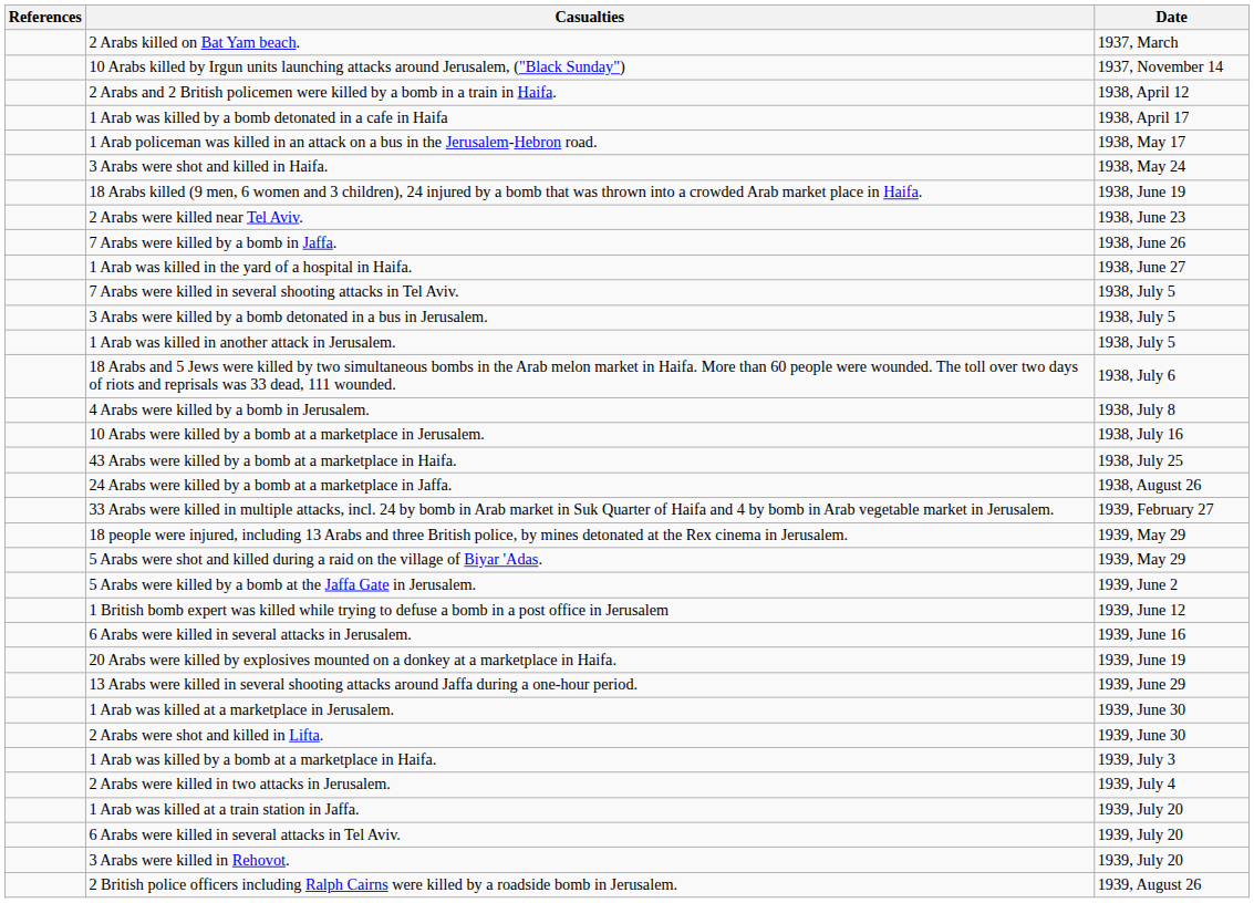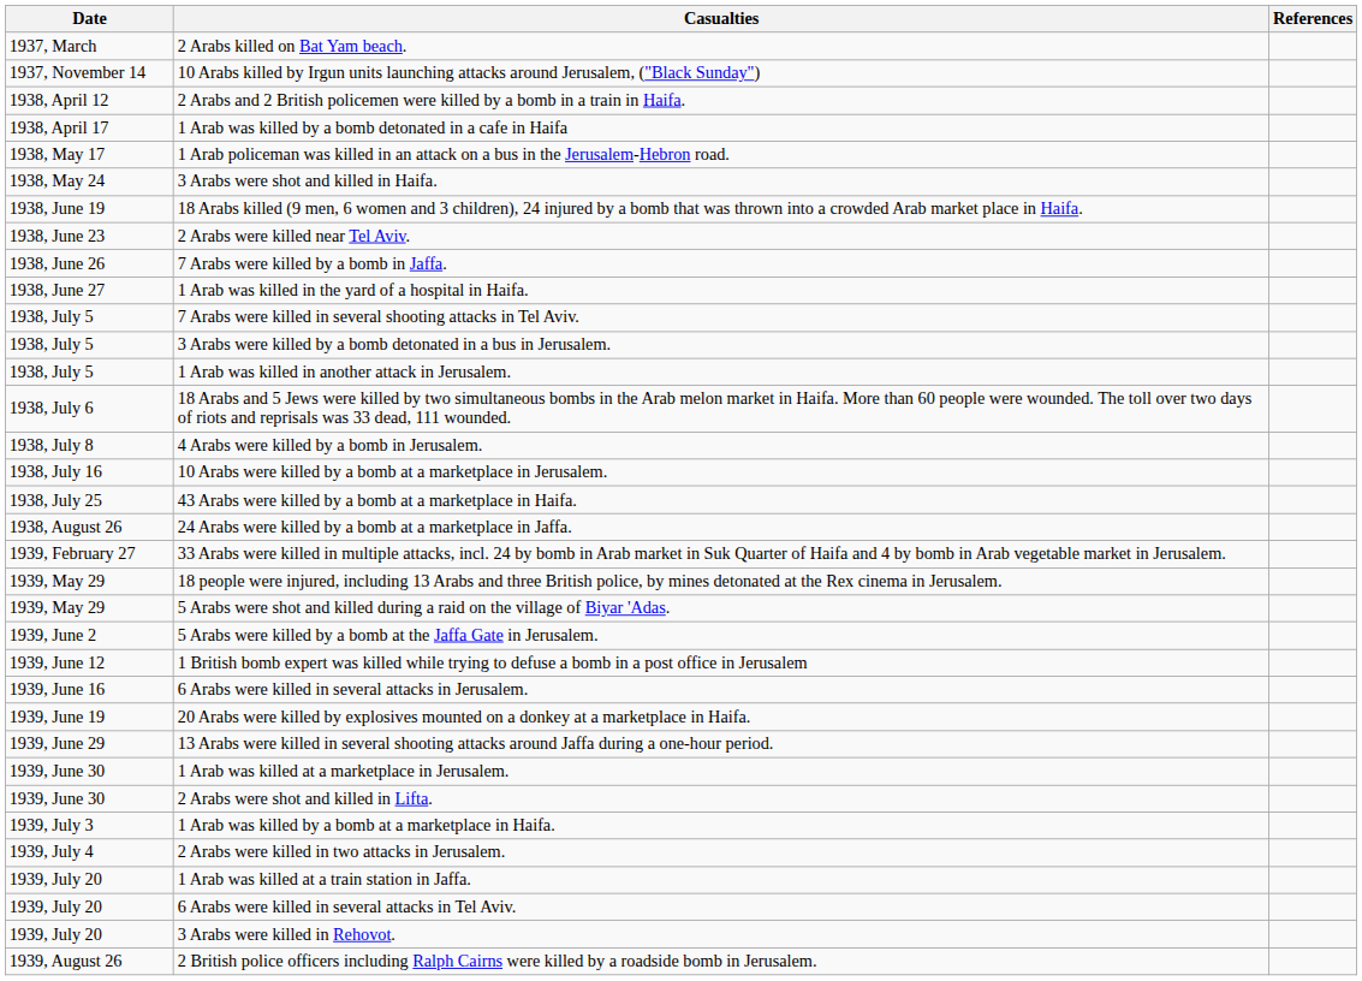 <table class="wikitable sortable" style="width:100%; margin:auto;">
 <tr>
+<th style="width:150px;"><strong>Date</strong></th>
+<th><strong>Casualties</strong></th>
 <th><strong>References</strong></th>
-<th><strong>Casualties</strong></th>
-<th style="width:150px;"><strong>Date</strong></th>
 </tr>
 <tr>
+<td>1937, March</td>
+<td>2 Arabs killed on <a href='#'>Bat Yam beach</a>.</td>
 <td></td>
-<td>2 Arabs killed on <a href='#'>Bat Yam beach</a>.</td>
-<td>1937, March</td>
 </tr>
 <tr>
+<td>1937, November 14</td>
+<td>10 Arabs killed by Irgun units launching attacks around Jerusalem, (<a href='#'>"Black Sunday"</a>)</td>
 <td></td>
-<td>10 Arabs killed by Irgun units launching attacks around Jerusalem, (<a href='#'>"Black Sunday"</a>)</td>
-<td>1937, November 14</td>
 </tr>
 <tr>
+<td>1938, April 12</td>
+<td>2 Arabs and 2 British policemen were killed by a bomb in a train in <a href='#'>Haifa</a>.</td>
 <td></td>
-<td>2 Arabs and 2 British policemen were killed by a bomb in a train in <a href='#'>Haifa</a>.</td>
-<td>1938, April 12</td>
 </tr>
 <tr>
+<td>1938, April 17</td>
+<td>1 Arab was killed by a bomb detonated in a cafe in Haifa</td>
 <td></td>
-<td>1 Arab was killed by a bomb detonated in a cafe in Haifa</td>
-<td>1938, April 17</td>
 </tr>
 <tr>
+<td>1938, May 17</td>
+<td>1 Arab policeman was killed in an attack on a bus in the <a href='#'>Jerusalem</a>-<a href='#'>Hebron</a> road.</td>
 <td></td>
-<td>1 Arab policeman was killed in an attack on a bus in the <a href='#'>Jerusalem</a>-<a href='#'>Hebron</a> road.</td>
-<td>1938, May 17</td>
 </tr>
 <tr>
+<td>1938, May 24</td>
+<td>3 Arabs were shot and killed in Haifa.</td>
 <td></td>
-<td>3 Arabs were shot and killed in Haifa.</td>
-<td>1938, May 24</td>
 </tr>
 <tr>
+<td>1938, June 19</td>
+<td>18 Arabs killed (9 men, 6 women and 3 children), 24 injured by a bomb that was thrown into a crowded Arab market place in <a href='#'>Haifa</a>.</td>
 <td></td>
-<td>18 Arabs killed (9 men, 6 women and 3 children), 24 injured by a bomb that was thrown into a crowded Arab market place in <a href='#'>Haifa</a>.</td>
-<td>1938, June 19</td>
 </tr>
 <tr>
+<td>1938, June 23</td>
+<td>2 Arabs were killed near <a href='#'>Tel Aviv</a>.</td>
 <td></td>
-<td>2 Arabs were killed near <a href='#'>Tel Aviv</a>.</td>
-<td>1938, June 23</td>
 </tr>
 <tr>
+<td>1938, June 26</td>
+<td>7 Arabs were killed by a bomb in <a href='#'>Jaffa</a>.</td>
 <td></td>
-<td>7 Arabs were killed by a bomb in <a href='#'>Jaffa</a>.</td>
-<td>1938, June 26</td>
 </tr>
 <tr>
+<td>1938, June 27</td>
+<td>1 Arab was killed in the yard of a hospital in Haifa.</td>
 <td></td>
-<td>1 Arab was killed in the yard of a hospital in Haifa.</td>
-<td>1938, June 27</td>
 </tr>
 <tr>
+<td>1938, July 5</td>
+<td>7 Arabs were killed in several shooting attacks in Tel Aviv.</td>
 <td></td>
-<td>7 Arabs were killed in several shooting attacks in Tel Aviv.</td>
-<td>1938, July 5</td>
 </tr>
 <tr>
+<td>1938, July 5</td>
+<td>3 Arabs were killed by a bomb detonated in a bus in Jerusalem.</td>
 <td></td>
-<td>3 Arabs were killed by a bomb detonated in a bus in Jerusalem.</td>
-<td>1938, July 5</td>
 </tr>
 <tr>
+<td>1938, July 5</td>
+<td>1 Arab was killed in another attack in Jerusalem.</td>
 <td></td>
-<td>1 Arab was killed in another attack in Jerusalem.</td>
-<td>1938, July 5</td>
 </tr>
 <tr>
+<td>1938, July 6</td>
+<td>18 Arabs and 5 Jews were killed by two simultaneous bombs in the Arab melon market in Haifa. More than 60 people were wounded. The toll over two days of riots and reprisals was 33 dead, 111 wounded.</td>
 <td></td>
-<td>18 Arabs and 5 Jews were killed by two simultaneous bombs in the Arab melon market in Haifa. More than 60 people were wounded. The toll over two days of riots and reprisals was 33 dead, 111 wounded.</td>
-<td>1938, July 6</td>
 </tr>
 <tr>
+<td>1938, July 8</td>
+<td>4 Arabs were killed by a bomb in Jerusalem.</td>
 <td></td>
-<td>4 Arabs were killed by a bomb in Jerusalem.</td>
-<td>1938, July 8</td>
 </tr>
 <tr>
+<td>1938, July 16</td>
+<td>10 Arabs were killed by a bomb at a marketplace in Jerusalem.</td>
 <td></td>
-<td>10 Arabs were killed by a bomb at a marketplace in Jerusalem.</td>
-<td>1938, July 16</td>
 </tr>
 <tr>
+<td>1938, July 25</td>
+<td>43 Arabs were killed by a bomb at a marketplace in Haifa.</td>
 <td></td>
-<td>43 Arabs were killed by a bomb at a marketplace in Haifa.</td>
-<td>1938, July 25</td>
 </tr>
 <tr>
+<td>1938, August 26</td>
+<td>24 Arabs were killed by a bomb at a marketplace in Jaffa.</td>
 <td></td>
-<td>24 Arabs were killed by a bomb at a marketplace in Jaffa.</td>
-<td>1938, August 26</td>
 </tr>
 <tr>
+<td>1939, February 27</td>
+<td>33 Arabs were killed in multiple attacks, incl. 24 by bomb in Arab market in Suk Quarter of Haifa and 4 by bomb in Arab vegetable market in Jerusalem.</td>
 <td></td>
-<td>33 Arabs were killed in multiple attacks, incl. 24 by bomb in Arab market in Suk Quarter of Haifa and 4 by bomb in Arab vegetable market in Jerusalem.</td>
-<td>1939, February 27</td>
 </tr>
 <tr>
+<td>1939, May 29</td>
+<td>18 people were injured, including 13 Arabs and three British police, by mines detonated at the Rex cinema in Jerusalem.</td>
 <td></td>
-<td>18 people were injured, including 13 Arabs and three British police, by mines detonated at the Rex cinema in Jerusalem.</td>
-<td>1939, May 29</td>
 </tr>
 <tr>
+<td>1939, May 29</td>
+<td>5 Arabs were shot and killed during a raid on the village of <a href='#'>Biyar 'Adas</a>.</td>
 <td></td>
-<td>5 Arabs were shot and killed during a raid on the village of <a href='#'>Biyar 'Adas</a>.</td>
-<td>1939, May 29</td>
 </tr>
 <tr>
+<td>1939, June 2</td>
+<td>5 Arabs were killed by a bomb at the <a href='#'>Jaffa Gate</a> in Jerusalem.</td>
 <td></td>
-<td>5 Arabs were killed by a bomb at the <a href='#'>Jaffa Gate</a> in Jerusalem.</td>
-<td>1939, June 2</td>
 </tr>
 <tr>
+<td>1939, June 12</td>
+<td>1 British bomb expert was killed while trying to defuse a bomb in a post office in Jerusalem</td>
 <td></td>
-<td>1 British bomb expert was killed while trying to defuse a bomb in a post office in Jerusalem</td>
-<td>1939, June 12</td>
 </tr>
 <tr>
+<td>1939, June 16</td>
+<td>6 Arabs were killed in several attacks in Jerusalem.</td>
 <td></td>
-<td>6 Arabs were killed in several attacks in Jerusalem.</td>
-<td>1939, June 16</td>
 </tr>
 <tr>
+<td>1939, June 19</td>
+<td>20 Arabs were killed by explosives mounted on a donkey at a marketplace in Haifa.</td>
 <td></td>
-<td>20 Arabs were killed by explosives mounted on a donkey at a marketplace in Haifa.</td>
-<td>1939, June 19</td>
 </tr>
 <tr>
+<td>1939, June 29</td>
+<td>13 Arabs were killed in several shooting attacks around Jaffa during a one-hour period.</td>
 <td></td>
-<td>13 Arabs were killed in several shooting attacks around Jaffa during a one-hour period.</td>
-<td>1939, June 29</td>
 </tr>
 <tr>
+<td>1939, June 30</td>
+<td>1 Arab was killed at a marketplace in Jerusalem.</td>
 <td></td>
-<td>1 Arab was killed at a marketplace in Jerusalem.</td>
-<td>1939, June 30</td>
 </tr>
 <tr>
+<td>1939, June 30</td>
+<td>2 Arabs were shot and killed in <a href='#'>Lifta</a>.</td>
 <td></td>
-<td>2 Arabs were shot and killed in <a href='#'>Lifta</a>.</td>
-<td>1939, June 30</td>
 </tr>
 <tr>
+<td>1939, July 3</td>
+<td>1 Arab was killed by a bomb at a marketplace in Haifa.</td>
 <td></td>
-<td>1 Arab was killed by a bomb at a marketplace in Haifa.</td>
-<td>1939, July 3</td>
 </tr>
 <tr>
+<td>1939, July 4</td>
+<td>2 Arabs were killed in two attacks in Jerusalem.</td>
 <td></td>
-<td>2 Arabs were killed in two attacks in Jerusalem.</td>
-<td>1939, July 4</td>
 </tr>
 <tr>
+<td>1939, July 20</td>
+<td>1 Arab was killed at a train station in Jaffa.</td>
 <td></td>
-<td>1 Arab was killed at a train station in Jaffa.</td>
-<td>1939, July 20</td>
 </tr>
 <tr>
+<td>1939, July 20</td>
+<td>6 Arabs were killed in several attacks in Tel Aviv.</td>
 <td></td>
-<td>6 Arabs were killed in several attacks in Tel Aviv.</td>
-<td>1939, July 20</td>
 </tr>
 <tr>
+<td>1939, July 20</td>
+<td>3 Arabs were killed in <a href='#'>Rehovot</a>.</td>
 <td></td>
-<td>3 Arabs were killed in <a href='#'>Rehovot</a>.</td>
-<td>1939, July 20</td>
 </tr>
 <tr>
+<td>1939, August 26</td>
+<td>2 British police officers including <a href='#'>Ralph Cairns</a> were killed by a roadside bomb in Jerusalem.</td>
 <td></td>
-<td>2 British police officers including <a href='#'>Ralph Cairns</a> were killed by a roadside bomb in Jerusalem.</td>
-<td>1939, August 26</td>
 </tr>
 </table>
